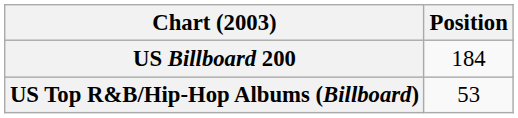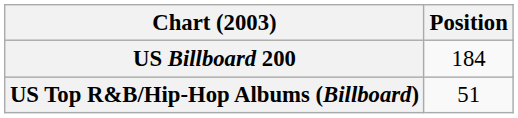 <table class="wikitable plainrowheaders sortable" style="text-align:center">
 <tr>
 <th scope="col">Chart (2003)</th>
 <th scope="col">Position</th>
 </tr>
 <tr>
 <th scope="row">US <em>Billboard</em> 200</th>
 <td>184</td>
 </tr>
 <tr>
 <th scope="row">US Top R&B/Hip-Hop Albums (<em>Billboard</em>)</th>
-<td>53</td>
+<td>51</td>
 </tr>
 </table>
